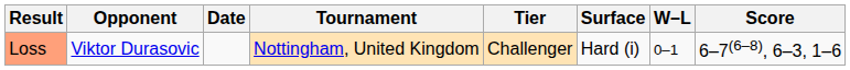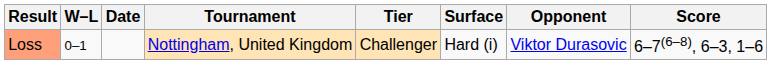 <table class="wikitable">
 <tr>
 <th>Result</th>
-<th>Opponent</th>
+<th class="unsortable">W–L</th>
 <th>Date</th>
 <th>Tournament</th>
 <th>Tier</th>
 <th>Surface</th>
-<th class="unsortable">W–L</th>
+<th>Opponent</th>
 <th class="unsortable">Score</th>
 </tr>
 <tr>
 <td bgcolor=FFA07A>Loss</td>
-<td> <a href='#'>Viktor Durasovic</a></td>
+<td><small>0–1</small></td>
 <td><a href='#'></a></td>
 <td style="background:moccasin;"><a href='#'>Nottingham</a>, United Kingdom</td>
 <td style="background:moccasin;">Challenger</td>
 <td>Hard (i)</td>
-<td><small>0–1</small></td>
+<td> <a href='#'>Viktor Durasovic</a></td>
 <td>6–7<sup>(6–8)</sup>, 6–3, 1–6</td>
 </tr>
 </table>
